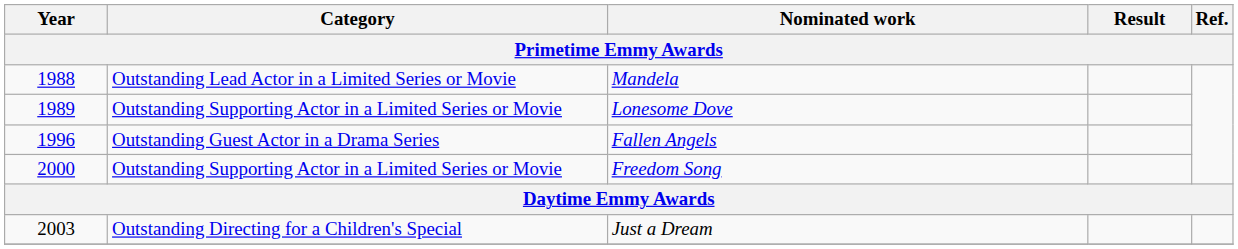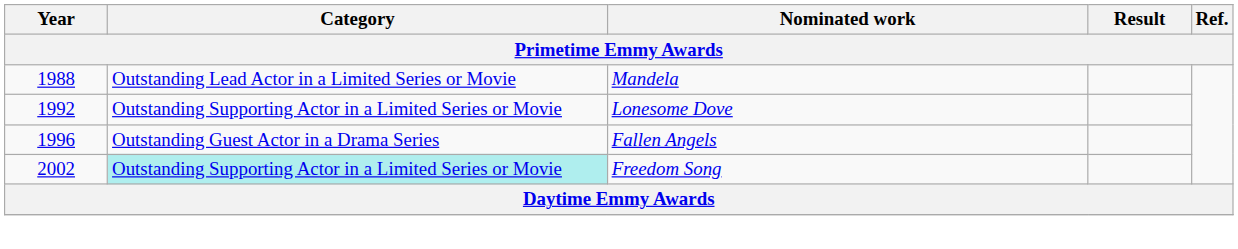 <table class=wikitable>
 <tr>
 <th scope="col" style="width:5em;">Year</th>
 <th scope="col" style="width:26em;">Category</th>
 <th scope="col" style="width:25em;">Nominated work</th>
 <th scope="col" style="width:5em;">Result</th>
 <th>Ref.</th>
 </tr>
 <tr>
 <th colspan=5><a href='#'>Primetime Emmy Awards</a></th>
 </tr>
 <tr>
 <td style="text-align:center;"><a href='#'>1988</a></td>
 <td><a href='#'>Outstanding Lead Actor in a Limited Series or Movie</a></td>
 <td><em><a href='#'>Mandela</a></em></td>
 <td></td>
 <td rowspan=4></td>
 </tr>
 <tr>
-<td style="text-align:center;"><a href='#'>1989</a></td>
+<td style="text-align:center;"><a href='#'>1992</a></td>
 <td><a href='#'>Outstanding Supporting Actor in a Limited Series or Movie</a></td>
 <td><em><a href='#'>Lonesome Dove</a></em></td>
 <td></td>
 </tr>
 <tr>
 <td style="text-align:center;"><a href='#'>1996</a></td>
 <td><a href='#'>Outstanding Guest Actor in a Drama Series</a></td>
 <td><em><a href='#'>Fallen Angels</a></em></td>
 <td></td>
 </tr>
 <tr>
-<td style="text-align:center;"><a href='#'>2000</a></td>
-<td><a href='#'>Outstanding Supporting Actor in a Limited Series or Movie</a></td>
+<td style="text-align:center;"><a href='#'>2002</a></td>
+<td style="background: paleturquoise;"><a href='#'>Outstanding Supporting Actor in a Limited Series or Movie</a></td>
 <td><em><a href='#'>Freedom Song</a></em></td>
 <td></td>
 </tr>
 <tr>
 <th colspan=5><a href='#'>Daytime Emmy Awards</a></th>
 </tr>
 <tr>
-<td style="text-align:center;">2003</td>
-<td><a href='#'>Outstanding Directing for a Children's Special</a></td>
-<td><em>Just a Dream</em></td>
-<td></td>
-<td></td>
-</tr>
-<tr>
 </tr>
 </table>
